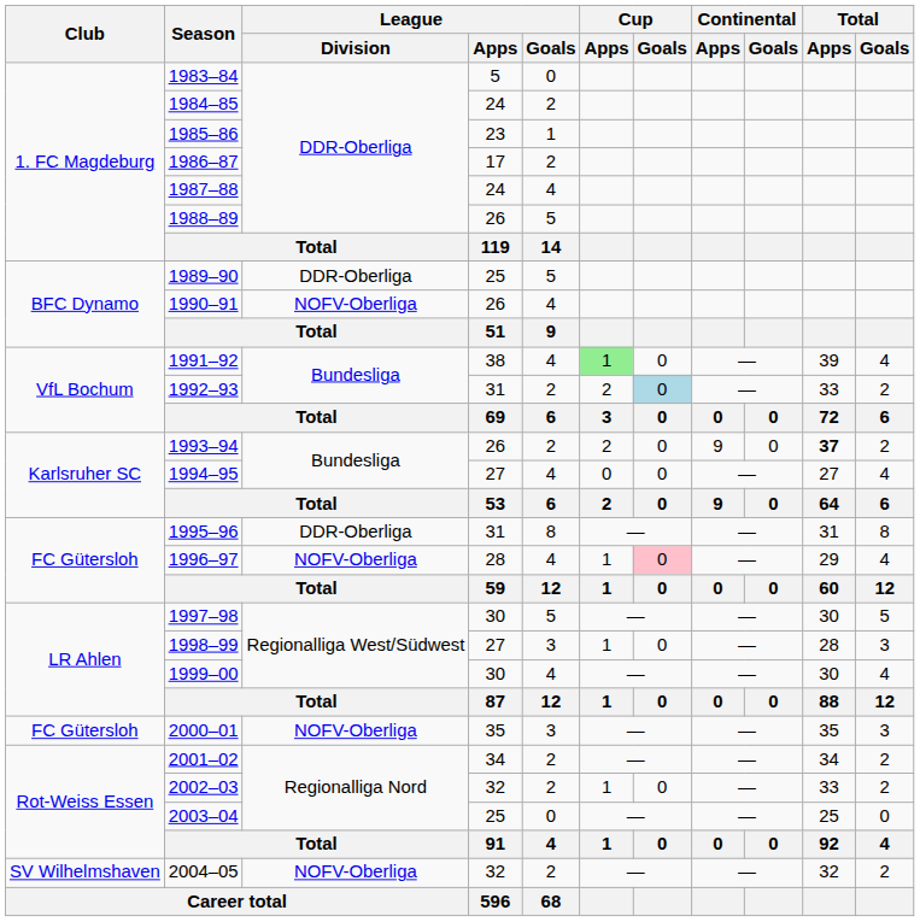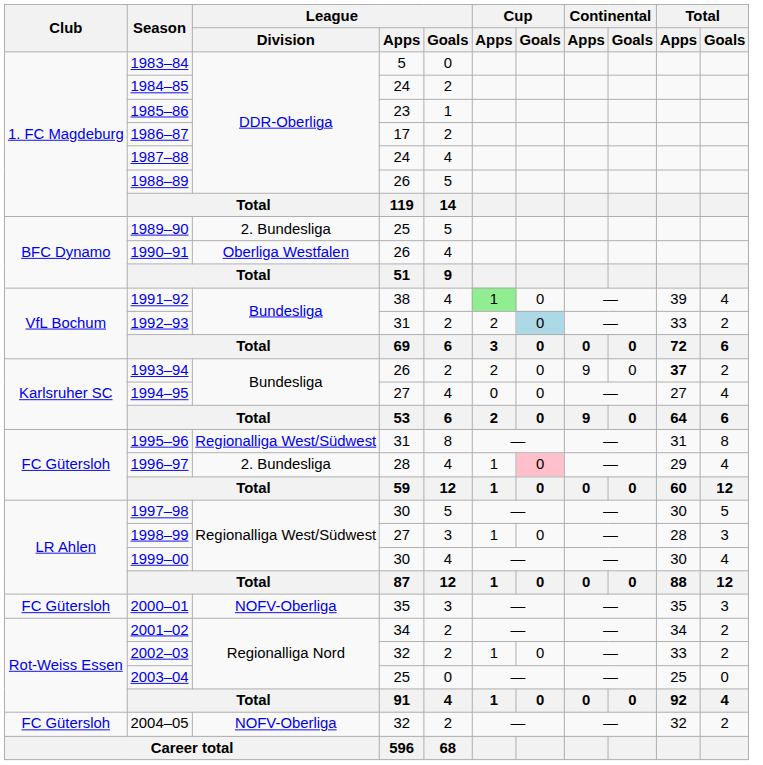 <table class="wikitable" style="text-align:center">
 <tr>
 <th rowspan="2">Club</th>
 <th rowspan="2">Season</th>
 <th colspan="3">League</th>
 <th colspan="2">Cup</th>
 <th colspan="2">Continental</th>
 <th colspan="2">Total</th>
 </tr>
 <tr>
 <th>Division</th>
 <th>Apps</th>
 <th>Goals</th>
 <th>Apps</th>
 <th>Goals</th>
 <th>Apps</th>
 <th>Goals</th>
 <th>Apps</th>
 <th>Goals</th>
 </tr>
 <tr>
 <td rowspan="7"><a href='#'>1. FC Magdeburg</a></td>
 <td><a href='#'>1983–84</a></td>
 <td rowspan="6"><a href='#'>DDR-Oberliga</a></td>
 <td>5</td>
 <td>0</td>
 <td></td>
 <td></td>
 <td></td>
 <td></td>
 <td></td>
 <td></td>
 </tr>
 <tr>
 <td><a href='#'>1984–85</a></td>
 <td>24</td>
 <td>2</td>
 <td></td>
 <td></td>
 <td></td>
 <td></td>
 <td></td>
 <td></td>
 </tr>
 <tr>
 <td><a href='#'>1985–86</a></td>
 <td>23</td>
 <td>1</td>
 <td></td>
 <td></td>
 <td></td>
 <td></td>
 <td></td>
 <td></td>
 </tr>
 <tr>
 <td><a href='#'>1986–87</a></td>
 <td>17</td>
 <td>2</td>
 <td></td>
 <td></td>
 <td></td>
 <td></td>
 <td></td>
 <td></td>
 </tr>
 <tr>
 <td><a href='#'>1987–88</a></td>
 <td>24</td>
 <td>4</td>
 <td></td>
 <td></td>
 <td></td>
 <td></td>
 <td></td>
 <td></td>
 </tr>
 <tr>
 <td><a href='#'>1988–89</a></td>
 <td>26</td>
 <td>5</td>
 <td></td>
 <td></td>
 <td></td>
 <td></td>
 <td></td>
 <td></td>
 </tr>
 <tr>
 <th colspan="2">Total</th>
 <th>119</th>
 <th>14</th>
 <th></th>
 <th></th>
 <th></th>
 <th></th>
 <th></th>
 <th></th>
 </tr>
 <tr>
 <td rowspan="3"><a href='#'>BFC Dynamo</a></td>
 <td><a href='#'>1989–90</a></td>
-<td>DDR-Oberliga</td>
+<td>2. Bundesliga</td>
 <td>25</td>
 <td>5</td>
 <td></td>
 <td></td>
 <td></td>
 <td></td>
 <td></td>
 <td></td>
 </tr>
 <tr>
 <td><a href='#'>1990–91</a></td>
-<td><a href='#'>NOFV-Oberliga</a></td>
+<td><a href='#'>Oberliga Westfalen</a></td>
 <td>26</td>
 <td>4</td>
 <td></td>
 <td></td>
 <td></td>
 <td></td>
 <td></td>
 <td></td>
 </tr>
 <tr>
 <th colspan="2">Total</th>
 <th>51</th>
 <th>9</th>
 <th></th>
 <th></th>
 <th></th>
 <th></th>
 <th></th>
 <th></th>
 </tr>
 <tr>
 <td rowspan="3"><a href='#'>VfL Bochum</a></td>
 <td><a href='#'>1991–92</a></td>
 <td rowspan="2"><a href='#'>Bundesliga</a></td>
 <td>38</td>
 <td>4</td>
 <td style="background: lightgreen;">1</td>
 <td>0</td>
 <td colspan="2">—</td>
 <td>39</td>
 <td>4</td>
 </tr>
 <tr>
 <td><a href='#'>1992–93</a></td>
 <td>31</td>
 <td>2</td>
 <td>2</td>
 <td style="background: lightblue;">0</td>
 <td colspan="2">—</td>
 <td>33</td>
 <td>2</td>
 </tr>
 <tr>
 <th colspan="2">Total</th>
 <th>69</th>
 <th>6</th>
 <th>3</th>
 <th>0</th>
 <th>0</th>
 <th>0</th>
 <th>72</th>
 <th>6</th>
 </tr>
 <tr>
 <td rowspan="3"><a href='#'>Karlsruher SC</a></td>
 <td><a href='#'>1993–94</a></td>
 <td rowspan="2">Bundesliga</td>
 <td>26</td>
 <td>2</td>
 <td>2</td>
 <td>0</td>
 <td>9</td>
 <td>0</td>
 <td><strong>37</strong></td>
 <td>2</td>
 </tr>
 <tr>
 <td><a href='#'>1994–95</a></td>
 <td>27</td>
 <td>4</td>
 <td>0</td>
 <td>0</td>
 <td colspan="2">—</td>
 <td>27</td>
 <td>4</td>
 </tr>
 <tr>
 <th colspan="2">Total</th>
 <th>53</th>
 <th>6</th>
 <th>2</th>
 <th>0</th>
 <th>9</th>
 <th>0</th>
 <th>64</th>
 <th>6</th>
 </tr>
 <tr>
 <td rowspan="3"><a href='#'>FC Gütersloh</a></td>
 <td><a href='#'>1995–96</a></td>
-<td>DDR-Oberliga</td>
+<td><a href='#'>Regionalliga West/Südwest</a></td>
 <td>31</td>
 <td>8</td>
 <td colspan="2">—</td>
 <td colspan="2">—</td>
 <td>31</td>
 <td>8</td>
 </tr>
 <tr>
 <td><a href='#'>1996–97</a></td>
-<td><a href='#'>NOFV-Oberliga</a></td>
+<td>2. Bundesliga</td>
 <td>28</td>
 <td>4</td>
 <td>1</td>
 <td style="background: pink;">0</td>
 <td colspan="2">—</td>
 <td>29</td>
 <td>4</td>
 </tr>
 <tr>
 <th colspan="2">Total</th>
 <th>59</th>
 <th>12</th>
 <th>1</th>
 <th>0</th>
 <th>0</th>
 <th>0</th>
 <th>60</th>
 <th>12</th>
 </tr>
 <tr>
 <td rowspan="4"><a href='#'>LR Ahlen</a></td>
 <td><a href='#'>1997–98</a></td>
 <td rowspan="3">Regionalliga West/Südwest</td>
 <td>30</td>
 <td>5</td>
 <td colspan="2">—</td>
 <td colspan="2">—</td>
 <td>30</td>
 <td>5</td>
 </tr>
 <tr>
 <td><a href='#'>1998–99</a></td>
 <td>27</td>
 <td>3</td>
 <td>1</td>
 <td>0</td>
 <td colspan="2">—</td>
 <td>28</td>
 <td>3</td>
 </tr>
 <tr>
 <td><a href='#'>1999–00</a></td>
 <td>30</td>
 <td>4</td>
 <td colspan="2">—</td>
 <td colspan="2">—</td>
 <td>30</td>
 <td>4</td>
 </tr>
 <tr>
 <th colspan="2">Total</th>
 <th>87</th>
 <th>12</th>
 <th>1</th>
 <th>0</th>
 <th>0</th>
 <th>0</th>
 <th>88</th>
 <th>12</th>
 </tr>
 <tr>
 <td><a href='#'>FC Gütersloh</a></td>
 <td><a href='#'>2000–01</a></td>
 <td><a href='#'>NOFV-Oberliga</a></td>
 <td>35</td>
 <td>3</td>
 <td colspan="2">—</td>
 <td colspan="2">—</td>
 <td>35</td>
 <td>3</td>
 </tr>
 <tr>
 <td rowspan="4"><a href='#'>Rot-Weiss Essen</a></td>
 <td><a href='#'>2001–02</a></td>
 <td rowspan="3">Regionalliga Nord</td>
 <td>34</td>
 <td>2</td>
 <td colspan="2">—</td>
 <td colspan="2">—</td>
 <td>34</td>
 <td>2</td>
 </tr>
 <tr>
 <td><a href='#'>2002–03</a></td>
 <td>32</td>
 <td>2</td>
 <td>1</td>
 <td>0</td>
 <td colspan="2">—</td>
 <td>33</td>
 <td>2</td>
 </tr>
 <tr>
 <td><a href='#'>2003–04</a></td>
 <td>25</td>
 <td>0</td>
 <td colspan="2">—</td>
 <td colspan="2">—</td>
 <td>25</td>
 <td>0</td>
 </tr>
 <tr>
 <th colspan="2">Total</th>
 <th>91</th>
 <th>4</th>
 <th>1</th>
 <th>0</th>
 <th>0</th>
 <th>0</th>
 <th>92</th>
 <th>4</th>
 </tr>
 <tr>
-<td><a href='#'>SV Wilhelmshaven</a></td>
+<td><a href='#'>FC Gütersloh</a></td>
 <td>2004–05</td>
 <td><a href='#'>NOFV-Oberliga</a></td>
 <td>32</td>
 <td>2</td>
 <td colspan="2">—</td>
 <td colspan="2">—</td>
 <td>32</td>
 <td>2</td>
 </tr>
 <tr>
 <th colspan="3">Career total</th>
 <th>596</th>
 <th>68</th>
 <th></th>
 <th></th>
 <th></th>
 <th></th>
 <th></th>
 <th></th>
 </tr>
 </table>
